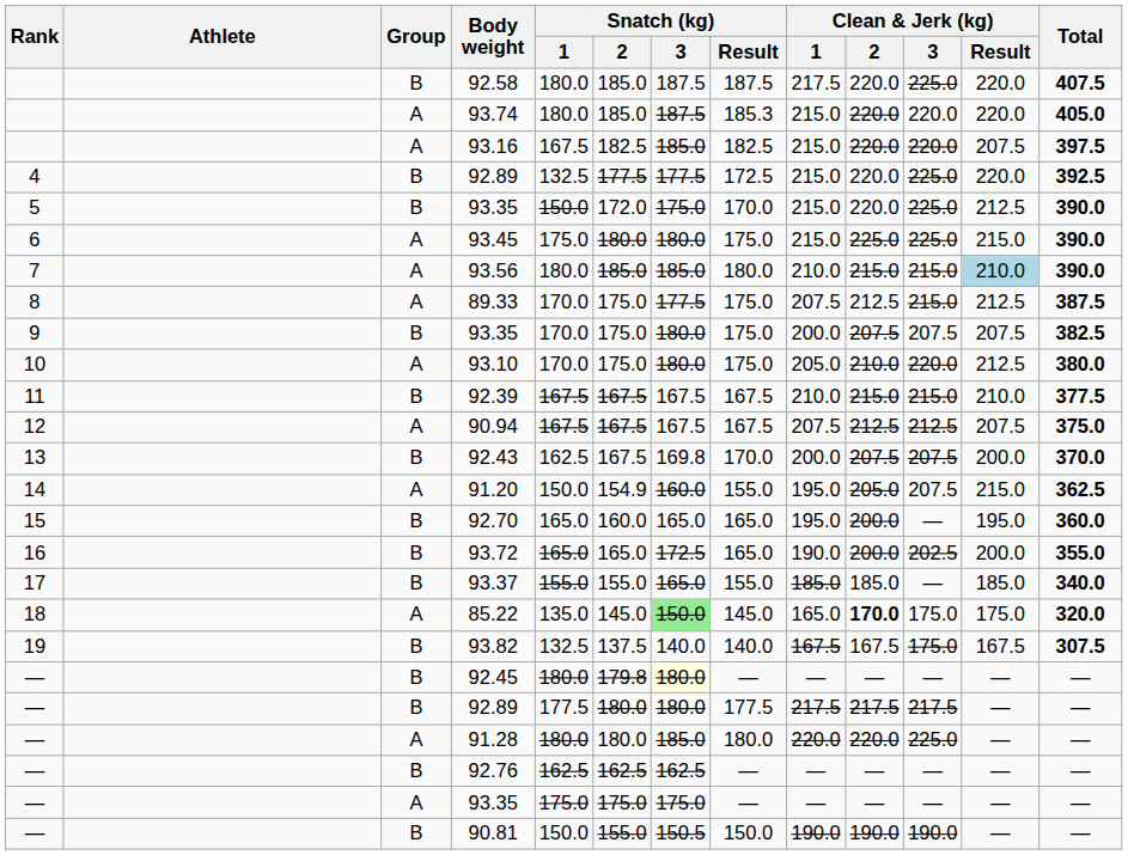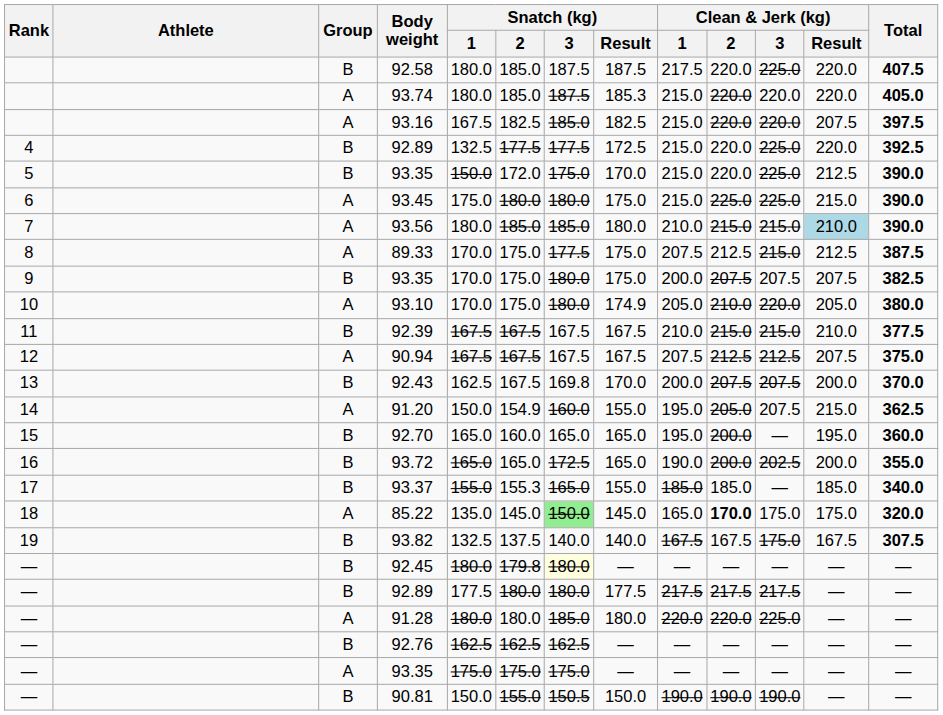 <table class = "wikitable" style="text-align:center;">
 <tr>
 <th rowspan=2 width=40>Rank</th>
 <th rowspan=2 width=250>Athlete</th>
 <th rowspan=2 width=50>Group</th>
 <th rowspan=2 width=60>Body weight</th>
 <th colspan=4>Snatch (kg)</th>
 <th colspan=4>Clean & Jerk (kg)</th>
 <th rowspan=2 width=60>Total</th>
 </tr>
 <tr>
 <th width=40>1</th>
 <th width=40>2</th>
 <th width=40>3</th>
 <th width=55>Result</th>
 <th width=40>1</th>
 <th width=40>2</th>
 <th width=40>3</th>
 <th width=55>Result</th>
 </tr>
 <tr>
 <td></td>
 <td align=left></td>
 <td>B</td>
 <td>92.58</td>
 <td>180.0</td>
 <td>185.0</td>
 <td>187.5</td>
 <td>187.5</td>
 <td>217.5</td>
 <td>220.0</td>
 <td><s>225.0</s></td>
 <td>220.0</td>
 <td><strong>407.5</strong></td>
 </tr>
 <tr>
 <td></td>
 <td align=left></td>
 <td>A</td>
 <td>93.74</td>
 <td>180.0</td>
 <td>185.0</td>
 <td><s>187.5</s></td>
 <td>185.3</td>
 <td>215.0</td>
 <td><s>220.0</s></td>
 <td>220.0</td>
 <td>220.0</td>
 <td><strong>405.0</strong></td>
 </tr>
 <tr>
 <td></td>
 <td align=left></td>
 <td>A</td>
 <td>93.16</td>
 <td>167.5</td>
 <td>182.5</td>
 <td><s>185.0</s></td>
 <td>182.5</td>
 <td>215.0</td>
 <td><s>220.0</s></td>
 <td><s>220.0</s></td>
 <td>207.5</td>
 <td><strong>397.5</strong></td>
 </tr>
 <tr>
 <td>4</td>
 <td align=left></td>
 <td>B</td>
 <td>92.89</td>
 <td>132.5</td>
 <td><s>177.5</s></td>
 <td><s>177.5</s></td>
 <td>172.5</td>
 <td>215.0</td>
 <td>220.0</td>
 <td><s>225.0</s></td>
 <td>220.0</td>
 <td><strong>392.5</strong></td>
 </tr>
 <tr>
 <td>5</td>
 <td align=left></td>
 <td>B</td>
 <td>93.35</td>
 <td><s>150.0</s></td>
 <td>172.0</td>
 <td><s>175.0</s></td>
 <td>170.0</td>
 <td>215.0</td>
 <td>220.0</td>
 <td><s>225.0</s></td>
 <td>212.5</td>
 <td><strong>390.0</strong></td>
 </tr>
 <tr>
 <td>6</td>
 <td align=left></td>
 <td>A</td>
 <td>93.45</td>
 <td>175.0</td>
 <td><s>180.0</s></td>
 <td><s>180.0</s></td>
 <td>175.0</td>
 <td>215.0</td>
 <td><s>225.0</s></td>
 <td><s>225.0</s></td>
 <td>215.0</td>
 <td><strong>390.0</strong></td>
 </tr>
 <tr>
 <td>7</td>
 <td align=left></td>
 <td>A</td>
 <td>93.56</td>
 <td>180.0</td>
 <td><s>185.0</s></td>
 <td><s>185.0</s></td>
 <td>180.0</td>
 <td>210.0</td>
 <td><s>215.0</s></td>
 <td><s>215.0</s></td>
 <td style="background: lightblue;">210.0</td>
 <td><strong>390.0</strong></td>
 </tr>
 <tr>
 <td>8</td>
 <td align=left></td>
 <td>A</td>
 <td>89.33</td>
 <td>170.0</td>
 <td>175.0</td>
 <td><s>177.5</s></td>
 <td>175.0</td>
 <td>207.5</td>
 <td>212.5</td>
 <td><s>215.0</s></td>
 <td>212.5</td>
 <td><strong>387.5</strong></td>
 </tr>
 <tr>
 <td>9</td>
 <td align=left></td>
 <td>B</td>
 <td>93.35</td>
 <td>170.0</td>
 <td>175.0</td>
 <td><s>180.0</s></td>
 <td>175.0</td>
 <td>200.0</td>
 <td><s>207.5</s></td>
 <td>207.5</td>
 <td>207.5</td>
 <td><strong>382.5</strong></td>
 </tr>
 <tr>
 <td>10</td>
 <td align=left></td>
 <td>A</td>
 <td>93.10</td>
 <td>170.0</td>
 <td>175.0</td>
 <td><s>180.0</s></td>
-<td>175.0</td>
+<td>174.9</td>
 <td>205.0</td>
 <td><s>210.0</s></td>
 <td><s>220.0</s></td>
-<td>212.5</td>
+<td>205.0</td>
 <td><strong>380.0</strong></td>
 </tr>
 <tr>
 <td>11</td>
 <td align=left></td>
 <td>B</td>
 <td>92.39</td>
 <td><s>167.5</s></td>
 <td><s>167.5</s></td>
 <td>167.5</td>
 <td>167.5</td>
 <td>210.0</td>
 <td><s>215.0</s></td>
 <td><s>215.0</s></td>
 <td>210.0</td>
 <td><strong>377.5</strong></td>
 </tr>
 <tr>
 <td>12</td>
 <td align=left></td>
 <td>A</td>
 <td>90.94</td>
 <td><s>167.5</s></td>
 <td><s>167.5</s></td>
 <td>167.5</td>
 <td>167.5</td>
 <td>207.5</td>
 <td><s>212.5</s></td>
 <td><s>212.5</s></td>
 <td>207.5</td>
 <td><strong>375.0</strong></td>
 </tr>
 <tr>
 <td>13</td>
 <td align=left></td>
 <td>B</td>
 <td>92.43</td>
 <td>162.5</td>
 <td>167.5</td>
 <td>169.8</td>
 <td>170.0</td>
 <td>200.0</td>
 <td><s>207.5</s></td>
 <td><s>207.5</s></td>
 <td>200.0</td>
 <td><strong>370.0</strong></td>
 </tr>
 <tr>
 <td>14</td>
 <td align=left></td>
 <td>A</td>
 <td>91.20</td>
 <td>150.0</td>
 <td>154.9</td>
 <td><s>160.0</s></td>
 <td>155.0</td>
 <td>195.0</td>
 <td><s>205.0</s></td>
 <td>207.5</td>
 <td>215.0</td>
 <td><strong>362.5</strong></td>
 </tr>
 <tr>
 <td>15</td>
 <td align=left></td>
 <td>B</td>
 <td>92.70</td>
 <td>165.0</td>
 <td>160.0</td>
 <td>165.0</td>
 <td>165.0</td>
 <td>195.0</td>
 <td><s>200.0</s></td>
 <td>—</td>
 <td>195.0</td>
 <td><strong>360.0</strong></td>
 </tr>
 <tr>
 <td>16</td>
 <td align=left></td>
 <td>B</td>
 <td>93.72</td>
 <td><s>165.0</s></td>
 <td>165.0</td>
 <td><s>172.5</s></td>
 <td>165.0</td>
 <td>190.0</td>
 <td><s>200.0</s></td>
 <td><s>202.5</s></td>
 <td>200.0</td>
 <td><strong>355.0</strong></td>
 </tr>
 <tr>
 <td>17</td>
 <td align=left></td>
 <td>B</td>
 <td>93.37</td>
 <td><s>155.0</s></td>
-<td>155.0</td>
+<td>155.3</td>
 <td><s>165.0</s></td>
 <td>155.0</td>
 <td><s>185.0</s></td>
 <td>185.0</td>
 <td>—</td>
 <td>185.0</td>
 <td><strong>340.0</strong></td>
 </tr>
 <tr>
 <td>18</td>
 <td align=left></td>
 <td>A</td>
 <td>85.22</td>
 <td>135.0</td>
 <td>145.0</td>
 <td style="background: lightgreen;"><s>150.0</s></td>
 <td>145.0</td>
 <td>165.0</td>
 <td><strong>170.0</strong></td>
 <td>175.0</td>
 <td>175.0</td>
 <td><strong>320.0</strong></td>
 </tr>
 <tr>
 <td>19</td>
 <td align=left></td>
 <td>B</td>
 <td>93.82</td>
 <td>132.5</td>
 <td>137.5</td>
 <td>140.0</td>
 <td>140.0</td>
 <td><s>167.5</s></td>
 <td>167.5</td>
 <td><s>175.0</s></td>
 <td>167.5</td>
 <td><strong>307.5</strong></td>
 </tr>
 <tr>
 <td>—</td>
 <td align=left></td>
 <td>B</td>
 <td>92.45</td>
 <td><s>180.0</s></td>
 <td><s>179.8</s></td>
 <td style="background: lightyellow;"><s>180.0</s></td>
 <td>—</td>
 <td>—</td>
 <td>—</td>
 <td>—</td>
 <td>—</td>
 <td>—</td>
 </tr>
 <tr>
 <td>—</td>
 <td align=left></td>
 <td>B</td>
 <td>92.89</td>
 <td>177.5</td>
 <td><s>180.0</s></td>
 <td><s>180.0</s></td>
 <td>177.5</td>
 <td><s>217.5</s></td>
 <td><s>217.5</s></td>
 <td><s>217.5</s></td>
 <td>—</td>
 <td>—</td>
 </tr>
 <tr>
 <td>—</td>
 <td align=left></td>
 <td>A</td>
 <td>91.28</td>
 <td><s>180.0</s></td>
 <td>180.0</td>
 <td><s>185.0</s></td>
 <td>180.0</td>
 <td><s>220.0</s></td>
 <td><s>220.0</s></td>
 <td><s>225.0</s></td>
 <td>—</td>
 <td>—</td>
 </tr>
 <tr>
 <td>—</td>
 <td align=left></td>
 <td>B</td>
 <td>92.76</td>
 <td><s>162.5</s></td>
 <td><s>162.5</s></td>
 <td><s>162.5</s></td>
 <td>—</td>
 <td>—</td>
 <td>—</td>
 <td>—</td>
 <td>—</td>
 <td>—</td>
 </tr>
 <tr>
 <td>—</td>
 <td align=left></td>
 <td>A</td>
 <td>93.35</td>
 <td><s>175.0</s></td>
 <td><s>175.0</s></td>
 <td><s>175.0</s></td>
 <td>—</td>
 <td>—</td>
 <td>—</td>
 <td>—</td>
 <td>—</td>
 <td>—</td>
 </tr>
 <tr>
 <td>—</td>
 <td align=left></td>
 <td>B</td>
 <td>90.81</td>
 <td>150.0</td>
 <td><s>155.0</s></td>
 <td><s>150.5</s></td>
 <td>150.0</td>
 <td><s>190.0</s></td>
 <td><s>190.0</s></td>
 <td><s>190.0</s></td>
 <td>—</td>
 <td>—</td>
 </tr>
 </table>
